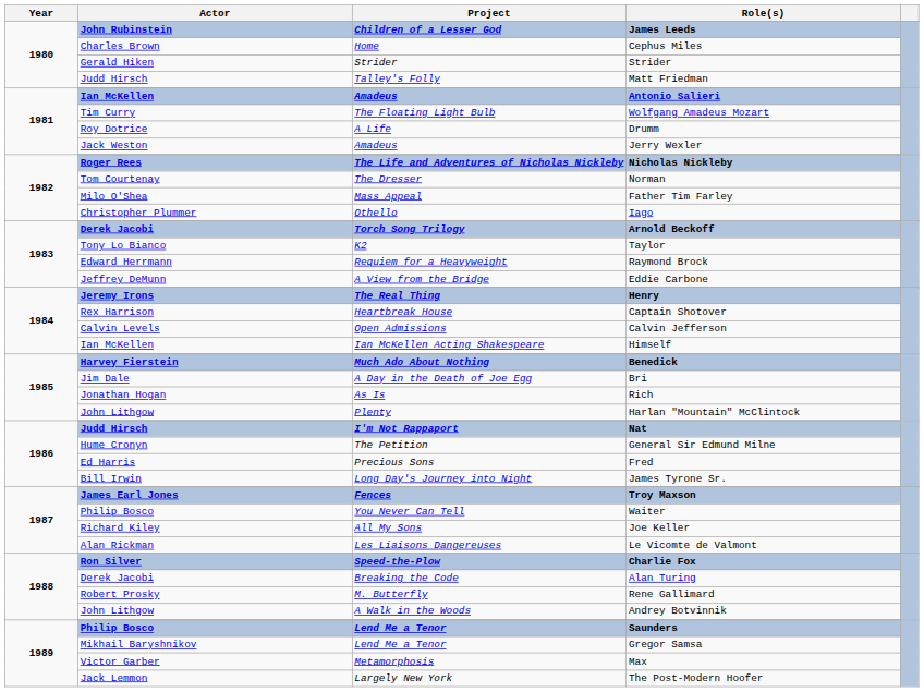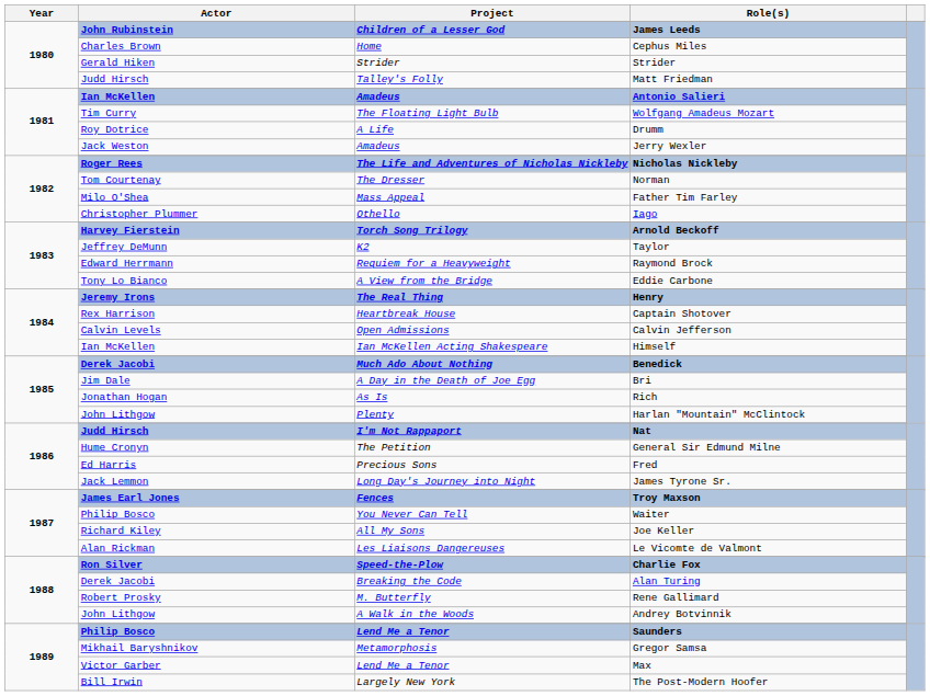 <table class="wikitable sortable">
 <tr>
 <th scope="col" style="width:8%;">Year</th>
 <th scope="col" style="width:30%;">Actor</th>
 <th scope="col" style="width:30%;">Project</th>
 <th scope="col" style="width:30%;">Role(s)</th>
 <th scope="col" style="width:2%;" class="unsortable"></th>
 </tr>
 <tr>
 <td rowspan="5" align="center"><strong>1980</strong> <br> </td>
 </tr>
 <tr style="background:#B0C4DE">
 <td><strong><a href='#'>John Rubinstein</a></strong></td>
 <td><strong><em><a href='#'>Children of a Lesser God</a></em></strong></td>
 <td><strong>James Leeds</strong></td>
 <td rowspan="5" align="center"></td>
 </tr>
 <tr>
 <td><a href='#'>Charles Brown</a></td>
 <td><em><a href='#'>Home</a></em></td>
 <td>Cephus Miles</td>
 </tr>
 <tr>
 <td><a href='#'>Gerald Hiken</a></td>
 <td><em>Strider</em></td>
 <td>Strider</td>
 </tr>
 <tr>
 <td><a href='#'>Judd Hirsch</a></td>
 <td><em><a href='#'>Talley's Folly</a></em></td>
 <td>Matt Friedman</td>
 </tr>
 <tr>
 <td rowspan="5" align="center"><strong>1981</strong> <br> </td>
 </tr>
 <tr style="background:#B0C4DE">
 <td><strong><a href='#'>Ian McKellen</a></strong></td>
 <td><strong><em><a href='#'>Amadeus</a></em></strong></td>
 <td><strong><a href='#'>Antonio Salieri</a></strong></td>
 <td rowspan="5" align="center"></td>
 </tr>
 <tr>
 <td><a href='#'>Tim Curry</a></td>
 <td><em><a href='#'>The Floating Light Bulb</a></em></td>
 <td><a href='#'>Wolfgang Amadeus Mozart</a></td>
 </tr>
 <tr>
 <td><a href='#'>Roy Dotrice</a></td>
 <td><em><a href='#'>A Life</a></em></td>
 <td>Drumm</td>
 </tr>
 <tr>
 <td><a href='#'>Jack Weston</a></td>
 <td><em><a href='#'>Amadeus</a></em></td>
 <td>Jerry Wexler</td>
 </tr>
 <tr>
 <td rowspan="5" align="center"><strong>1982</strong> <br> </td>
 </tr>
 <tr style="background:#B0C4DE">
 <td><strong><a href='#'>Roger Rees</a></strong></td>
 <td><strong><em><a href='#'>The Life and Adventures of Nicholas Nickleby</a></em></strong></td>
 <td><strong>Nicholas Nickleby</strong></td>
 <td rowspan="5" align="center"></td>
 </tr>
 <tr>
 <td><a href='#'>Tom Courtenay</a></td>
 <td><em><a href='#'>The Dresser</a></em></td>
 <td>Norman</td>
 </tr>
 <tr>
 <td><a href='#'>Milo O'Shea</a></td>
 <td><em><a href='#'>Mass Appeal</a></em></td>
 <td>Father Tim Farley</td>
 </tr>
 <tr>
 <td><a href='#'>Christopher Plummer</a></td>
 <td><em><a href='#'>Othello</a></em></td>
 <td><a href='#'>Iago</a></td>
 </tr>
 <tr>
 <td rowspan="5" align="center"><strong>1983</strong> <br> </td>
 </tr>
 <tr style="background:#B0C4DE">
-<td><strong><a href='#'>Derek Jacobi</a></strong></td>
+<td><strong><a href='#'>Harvey Fierstein</a></strong></td>
 <td><strong><em><a href='#'>Torch Song Trilogy</a></em></strong></td>
 <td><strong>Arnold Beckoff</strong></td>
 <td rowspan="5" align="center"></td>
 </tr>
 <tr>
-<td><a href='#'>Tony Lo Bianco</a></td>
+<td><a href='#'>Jeffrey DeMunn</a></td>
 <td><em><a href='#'>K2</a></em></td>
 <td>Taylor</td>
 </tr>
 <tr>
 <td><a href='#'>Edward Herrmann</a></td>
 <td><em><a href='#'>Requiem for a Heavyweight</a></em></td>
 <td>Raymond Brock</td>
 </tr>
 <tr>
-<td><a href='#'>Jeffrey DeMunn</a></td>
+<td><a href='#'>Tony Lo Bianco</a></td>
 <td><em><a href='#'>A View from the Bridge</a></em></td>
 <td>Eddie Carbone</td>
 </tr>
 <tr>
 <td rowspan="5" align="center"><strong>1984</strong> <br> </td>
 </tr>
 <tr style="background:#B0C4DE">
 <td><strong><a href='#'>Jeremy Irons</a></strong></td>
 <td><strong><em><a href='#'>The Real Thing</a></em></strong></td>
 <td><strong>Henry</strong></td>
 <td rowspan="5" align="center"></td>
 </tr>
 <tr>
 <td><a href='#'>Rex Harrison</a></td>
 <td><em><a href='#'>Heartbreak House</a></em></td>
 <td>Captain Shotover</td>
 </tr>
 <tr>
 <td><a href='#'>Calvin Levels</a></td>
 <td><em><a href='#'>Open Admissions</a></em></td>
 <td>Calvin Jefferson</td>
 </tr>
 <tr>
 <td><a href='#'>Ian McKellen</a></td>
 <td><em><a href='#'>Ian McKellen Acting Shakespeare</a></em></td>
 <td>Himself</td>
 </tr>
 <tr>
 <td rowspan="5" align="center"><strong>1985</strong> <br> </td>
 </tr>
 <tr style="background:#B0C4DE">
-<td><strong><a href='#'>Harvey Fierstein</a></strong></td>
+<td><strong><a href='#'>Derek Jacobi</a></strong></td>
 <td><strong><em><a href='#'>Much Ado About Nothing</a></em></strong></td>
 <td><strong>Benedick</strong></td>
 <td rowspan="5" align="center"></td>
 </tr>
 <tr>
 <td><a href='#'>Jim Dale</a></td>
 <td><em><a href='#'>A Day in the Death of Joe Egg</a></em></td>
 <td>Bri</td>
 </tr>
 <tr>
 <td><a href='#'>Jonathan Hogan</a></td>
 <td><em><a href='#'>As Is</a></em></td>
 <td>Rich</td>
 </tr>
 <tr>
 <td><a href='#'>John Lithgow</a></td>
 <td><em><a href='#'>Plenty</a></em></td>
 <td>Harlan "Mountain" McClintock</td>
 </tr>
 <tr>
 <td rowspan="5" align="center"><strong>1986</strong> <br> </td>
 </tr>
 <tr style="background:#B0C4DE">
 <td><strong><a href='#'>Judd Hirsch</a></strong></td>
 <td><strong><em><a href='#'>I'm Not Rappaport</a></em></strong></td>
 <td><strong>Nat</strong></td>
 <td rowspan="5" align="center"></td>
 </tr>
 <tr>
 <td><a href='#'>Hume Cronyn</a></td>
 <td><em>The Petition</em></td>
 <td>General Sir Edmund Milne</td>
 </tr>
 <tr>
 <td><a href='#'>Ed Harris</a></td>
 <td><em>Precious Sons</em></td>
 <td>Fred</td>
 </tr>
 <tr>
-<td><a href='#'>Bill Irwin</a></td>
+<td><a href='#'>Jack Lemmon</a></td>
 <td><em><a href='#'>Long Day's Journey into Night</a></em></td>
 <td>James Tyrone Sr.</td>
 </tr>
 <tr>
 <td rowspan="5" align="center"><strong>1987</strong> <br> </td>
 </tr>
 <tr style="background:#B0C4DE">
 <td><strong><a href='#'>James Earl Jones</a></strong></td>
 <td><strong><em><a href='#'>Fences</a></em></strong></td>
 <td><strong>Troy Maxson</strong></td>
 <td rowspan="5" align="center"></td>
 </tr>
 <tr>
 <td><a href='#'>Philip Bosco</a></td>
 <td><em><a href='#'>You Never Can Tell</a></em></td>
 <td>Waiter</td>
 </tr>
 <tr>
 <td><a href='#'>Richard Kiley</a></td>
 <td><em><a href='#'>All My Sons</a></em></td>
 <td>Joe Keller</td>
 </tr>
 <tr>
 <td><a href='#'>Alan Rickman</a></td>
 <td><em><a href='#'>Les Liaisons Dangereuses</a></em></td>
 <td>Le Vicomte de Valmont</td>
 </tr>
 <tr>
 <td rowspan="5" align="center"><strong>1988</strong> <br> </td>
 </tr>
 <tr style="background:#B0C4DE">
 <td><strong><a href='#'>Ron Silver</a></strong></td>
 <td><strong><em><a href='#'>Speed-the-Plow</a></em></strong></td>
 <td><strong>Charlie Fox</strong></td>
 <td rowspan="5" align="center"></td>
 </tr>
 <tr>
 <td><a href='#'>Derek Jacobi</a></td>
 <td><em><a href='#'>Breaking the Code</a></em></td>
 <td><a href='#'>Alan Turing</a></td>
 </tr>
 <tr>
 <td><a href='#'>Robert Prosky</a></td>
 <td><em><a href='#'>M. Butterfly</a></em></td>
 <td>Rene Gallimard</td>
 </tr>
 <tr>
 <td><a href='#'>John Lithgow</a></td>
 <td><em><a href='#'>A Walk in the Woods</a></em></td>
 <td>Andrey Botvinnik</td>
 </tr>
 <tr>
 <td rowspan="5" align="center"><strong>1989</strong> <br> </td>
 </tr>
 <tr style="background:#B0C4DE">
 <td><strong><a href='#'>Philip Bosco</a></strong></td>
 <td><strong><em><a href='#'>Lend Me a Tenor</a></em></strong></td>
 <td><strong>Saunders</strong></td>
 <td rowspan="5" align="center"></td>
 </tr>
 <tr>
 <td><a href='#'>Mikhail Baryshnikov</a></td>
-<td><em><a href='#'>Lend Me a Tenor</a></em></td>
+<td><em><a href='#'>Metamorphosis</a></em></td>
 <td>Gregor Samsa</td>
 </tr>
 <tr>
 <td><a href='#'>Victor Garber</a></td>
-<td><em><a href='#'>Metamorphosis</a></em></td>
+<td><em><a href='#'>Lend Me a Tenor</a></em></td>
 <td>Max</td>
 </tr>
 <tr>
-<td><a href='#'>Jack Lemmon</a></td>
+<td><a href='#'>Bill Irwin</a></td>
 <td><em>Largely New York</em></td>
 <td>The Post-Modern Hoofer</td>
 </tr>
 </table>
